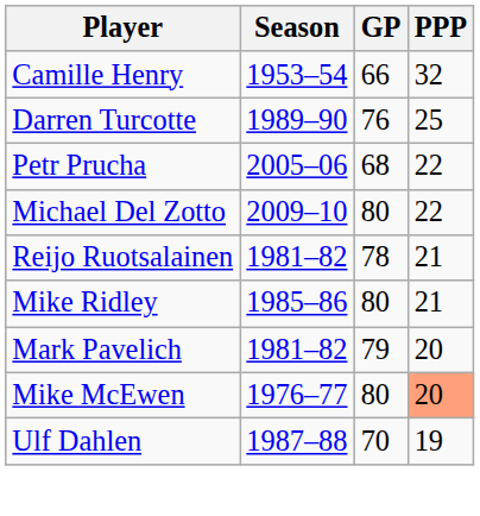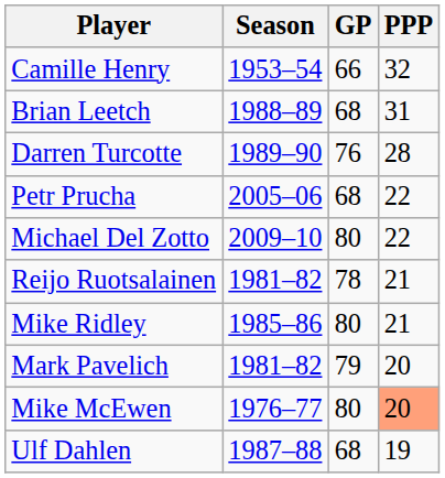 <table class="wikitable">
 <tr>
 <th>Player</th>
 <th>Season</th>
 <th>GP</th>
 <th>PPP</th>
 </tr>
 <tr>
 <td><a href='#'>Camille Henry</a></td>
 <td><a href='#'>1953–54</a></td>
 <td>66</td>
 <td>32</td>
 </tr>
 <tr>
+<td><a href='#'>Brian Leetch</a></td>
+<td><a href='#'>1988–89</a></td>
+<td>68</td>
+<td>31</td>
+</tr>
+<tr>
 <td><a href='#'>Darren Turcotte</a></td>
 <td><a href='#'>1989–90</a></td>
 <td>76</td>
-<td>25</td>
+<td>28</td>
 </tr>
 <tr>
 <td><a href='#'>Petr Prucha</a></td>
 <td><a href='#'>2005–06</a></td>
 <td>68</td>
 <td>22</td>
 </tr>
 <tr>
 <td><a href='#'>Michael Del Zotto</a></td>
 <td><a href='#'>2009–10</a></td>
 <td>80</td>
 <td>22</td>
 </tr>
 <tr>
 <td><a href='#'>Reijo Ruotsalainen</a></td>
 <td><a href='#'>1981–82</a></td>
 <td>78</td>
 <td>21</td>
 </tr>
 <tr>
 <td><a href='#'>Mike Ridley</a></td>
 <td><a href='#'>1985–86</a></td>
 <td>80</td>
 <td>21</td>
 </tr>
 <tr>
 <td><a href='#'>Mark Pavelich</a></td>
 <td><a href='#'>1981–82</a></td>
 <td>79</td>
 <td>20</td>
 </tr>
 <tr>
 <td><a href='#'>Mike McEwen</a></td>
 <td><a href='#'>1976–77</a></td>
 <td>80</td>
 <td style="background: lightsalmon;">20</td>
 </tr>
 <tr>
 <td><a href='#'>Ulf Dahlen</a></td>
 <td><a href='#'>1987–88</a></td>
-<td>70</td>
+<td>68</td>
 <td>19</td>
 </tr>
 </table>
